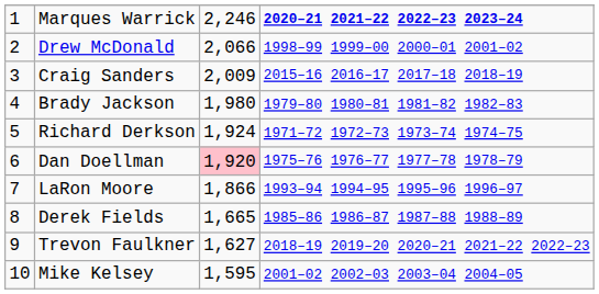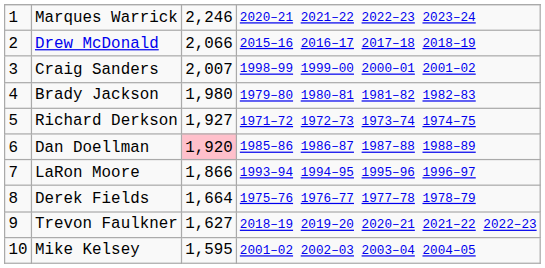 <table class="wikitable">
 <tr>
 </tr>
 <tr>
 <td>1</td>
 <td>Marques Warrick</td>
 <td>2,246</td>
-<td style="font-size:80%;"><strong><a href='#'>2020–21</a> <a href='#'>2021–22</a> <a href='#'>2022–23</a> <a href='#'>2023–24</a></strong></td>
+<td style="font-size:80%;"><a href='#'>2020–21</a> <a href='#'>2021–22</a> <a href='#'>2022–23</a> <a href='#'>2023–24</a></td>
 </tr>
 <tr>
 <td>2</td>
 <td><a href='#'>Drew McDonald</a></td>
 <td>2,066</td>
-<td style="font-size:80%;"><a href='#'>1998–99</a> <a href='#'>1999–00</a> <a href='#'>2000–01</a> <a href='#'>2001–02</a></td>
+<td style="font-size:80%;"><a href='#'>2015–16</a> <a href='#'>2016–17</a> <a href='#'>2017–18</a> <a href='#'>2018–19</a></td>
 </tr>
 <tr>
 <td>3</td>
 <td>Craig Sanders</td>
-<td>2,009</td>
-<td style="font-size:80%;"><a href='#'>2015–16</a> <a href='#'>2016–17</a> <a href='#'>2017–18</a> <a href='#'>2018–19</a></td>
+<td>2,007</td>
+<td style="font-size:80%;"><a href='#'>1998–99</a> <a href='#'>1999–00</a> <a href='#'>2000–01</a> <a href='#'>2001–02</a></td>
 </tr>
 <tr>
 <td>4</td>
 <td>Brady Jackson</td>
 <td>1,980</td>
 <td style="font-size:80%;"><a href='#'>1979–80</a> <a href='#'>1980–81</a> <a href='#'>1981–82</a> <a href='#'>1982–83</a></td>
 </tr>
 <tr>
 <td>5</td>
 <td>Richard Derkson</td>
-<td>1,924</td>
+<td>1,927</td>
 <td style="font-size:80%;"><a href='#'>1971–72</a> <a href='#'>1972–73</a> <a href='#'>1973–74</a> <a href='#'>1974–75</a></td>
 </tr>
 <tr>
 <td>6</td>
 <td>Dan Doellman</td>
 <td style="background: pink;">1,920</td>
-<td style="font-size:80%;"><a href='#'>1975–76</a> <a href='#'>1976–77</a> <a href='#'>1977–78</a> <a href='#'>1978–79</a></td>
+<td style="font-size:80%;"><a href='#'>1985–86</a> <a href='#'>1986–87</a> <a href='#'>1987–88</a> <a href='#'>1988–89</a></td>
 </tr>
 <tr>
 <td>7</td>
 <td>LaRon Moore</td>
 <td>1,866</td>
 <td style="font-size:80%;"><a href='#'>1993–94</a> <a href='#'>1994–95</a> <a href='#'>1995–96</a> <a href='#'>1996–97</a></td>
 </tr>
 <tr>
 <td>8</td>
 <td>Derek Fields</td>
-<td>1,665</td>
-<td style="font-size:80%;"><a href='#'>1985–86</a> <a href='#'>1986–87</a> <a href='#'>1987–88</a> <a href='#'>1988–89</a></td>
+<td>1,664</td>
+<td style="font-size:80%;"><a href='#'>1975–76</a> <a href='#'>1976–77</a> <a href='#'>1977–78</a> <a href='#'>1978–79</a></td>
 </tr>
 <tr>
 <td>9</td>
 <td>Trevon Faulkner</td>
 <td>1,627</td>
 <td style="font-size:80%;"><a href='#'>2018–19</a> <a href='#'>2019–20</a> <a href='#'>2020–21</a> <a href='#'>2021–22</a> <a href='#'>2022–23</a></td>
 </tr>
 <tr>
 <td>10</td>
 <td>Mike Kelsey</td>
 <td>1,595</td>
 <td style="font-size:80%;"><a href='#'>2001–02</a> <a href='#'>2002–03</a> <a href='#'>2003–04</a> <a href='#'>2004–05</a></td>
 </tr>
 </table>
